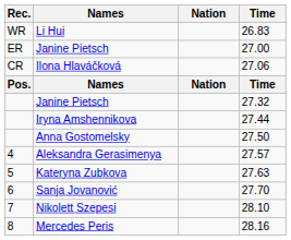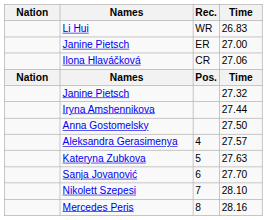 <table class=wikitable>
 <tr>
+<th width="80">Nation</th>
+<th width="200">Names</th>
 <th width="30">Rec.</th>
-<th width="200">Names</th>
-<th width="80">Nation</th>
 <th width="60">Time</th>
 </tr>
 <tr>
+<td></td>
+<td><a href='#'>Li Hui</a></td>
 <td>WR</td>
-<td><a href='#'>Li Hui</a></td>
-<td></td>
 <td>26.83</td>
 </tr>
 <tr>
+<td></td>
+<td><a href='#'>Janine Pietsch</a></td>
 <td>ER</td>
-<td><a href='#'>Janine Pietsch</a></td>
-<td></td>
 <td>27.00</td>
 </tr>
 <tr>
+<td></td>
+<td><a href='#'>Ilona Hlaváčková</a></td>
 <td>CR</td>
-<td><a href='#'>Ilona Hlaváčková</a></td>
-<td></td>
 <td>27.06</td>
 </tr>
 <tr>
+<th>Nation</th>
+<th>Names</th>
 <th>Pos.</th>
-<th>Names</th>
-<th>Nation</th>
 <th>Time</th>
 </tr>
 <tr>
 <td></td>
 <td><a href='#'>Janine Pietsch</a></td>
 <td></td>
 <td>27.32</td>
 </tr>
 <tr>
 <td></td>
 <td><a href='#'>Iryna Amshennikova</a></td>
 <td></td>
 <td>27.44</td>
 </tr>
 <tr>
 <td></td>
 <td><a href='#'>Anna Gostomelsky</a></td>
 <td></td>
 <td>27.50</td>
 </tr>
 <tr>
+<td></td>
+<td><a href='#'>Aleksandra Gerasimenya</a></td>
 <td>4</td>
-<td><a href='#'>Aleksandra Gerasimenya</a></td>
-<td></td>
 <td>27.57</td>
 </tr>
 <tr>
+<td></td>
+<td><a href='#'>Kateryna Zubkova</a></td>
 <td>5</td>
-<td><a href='#'>Kateryna Zubkova</a></td>
-<td></td>
 <td>27.63</td>
 </tr>
 <tr>
+<td></td>
+<td><a href='#'>Sanja Jovanović</a></td>
 <td>6</td>
-<td><a href='#'>Sanja Jovanović</a></td>
-<td></td>
 <td>27.70</td>
 </tr>
 <tr>
+<td></td>
+<td><a href='#'>Nikolett Szepesi</a></td>
 <td>7</td>
-<td><a href='#'>Nikolett Szepesi</a></td>
-<td></td>
 <td>28.10</td>
 </tr>
 <tr>
+<td></td>
+<td><a href='#'>Mercedes Peris</a></td>
 <td>8</td>
-<td><a href='#'>Mercedes Peris</a></td>
-<td></td>
 <td>28.16</td>
 </tr>
 </table>
